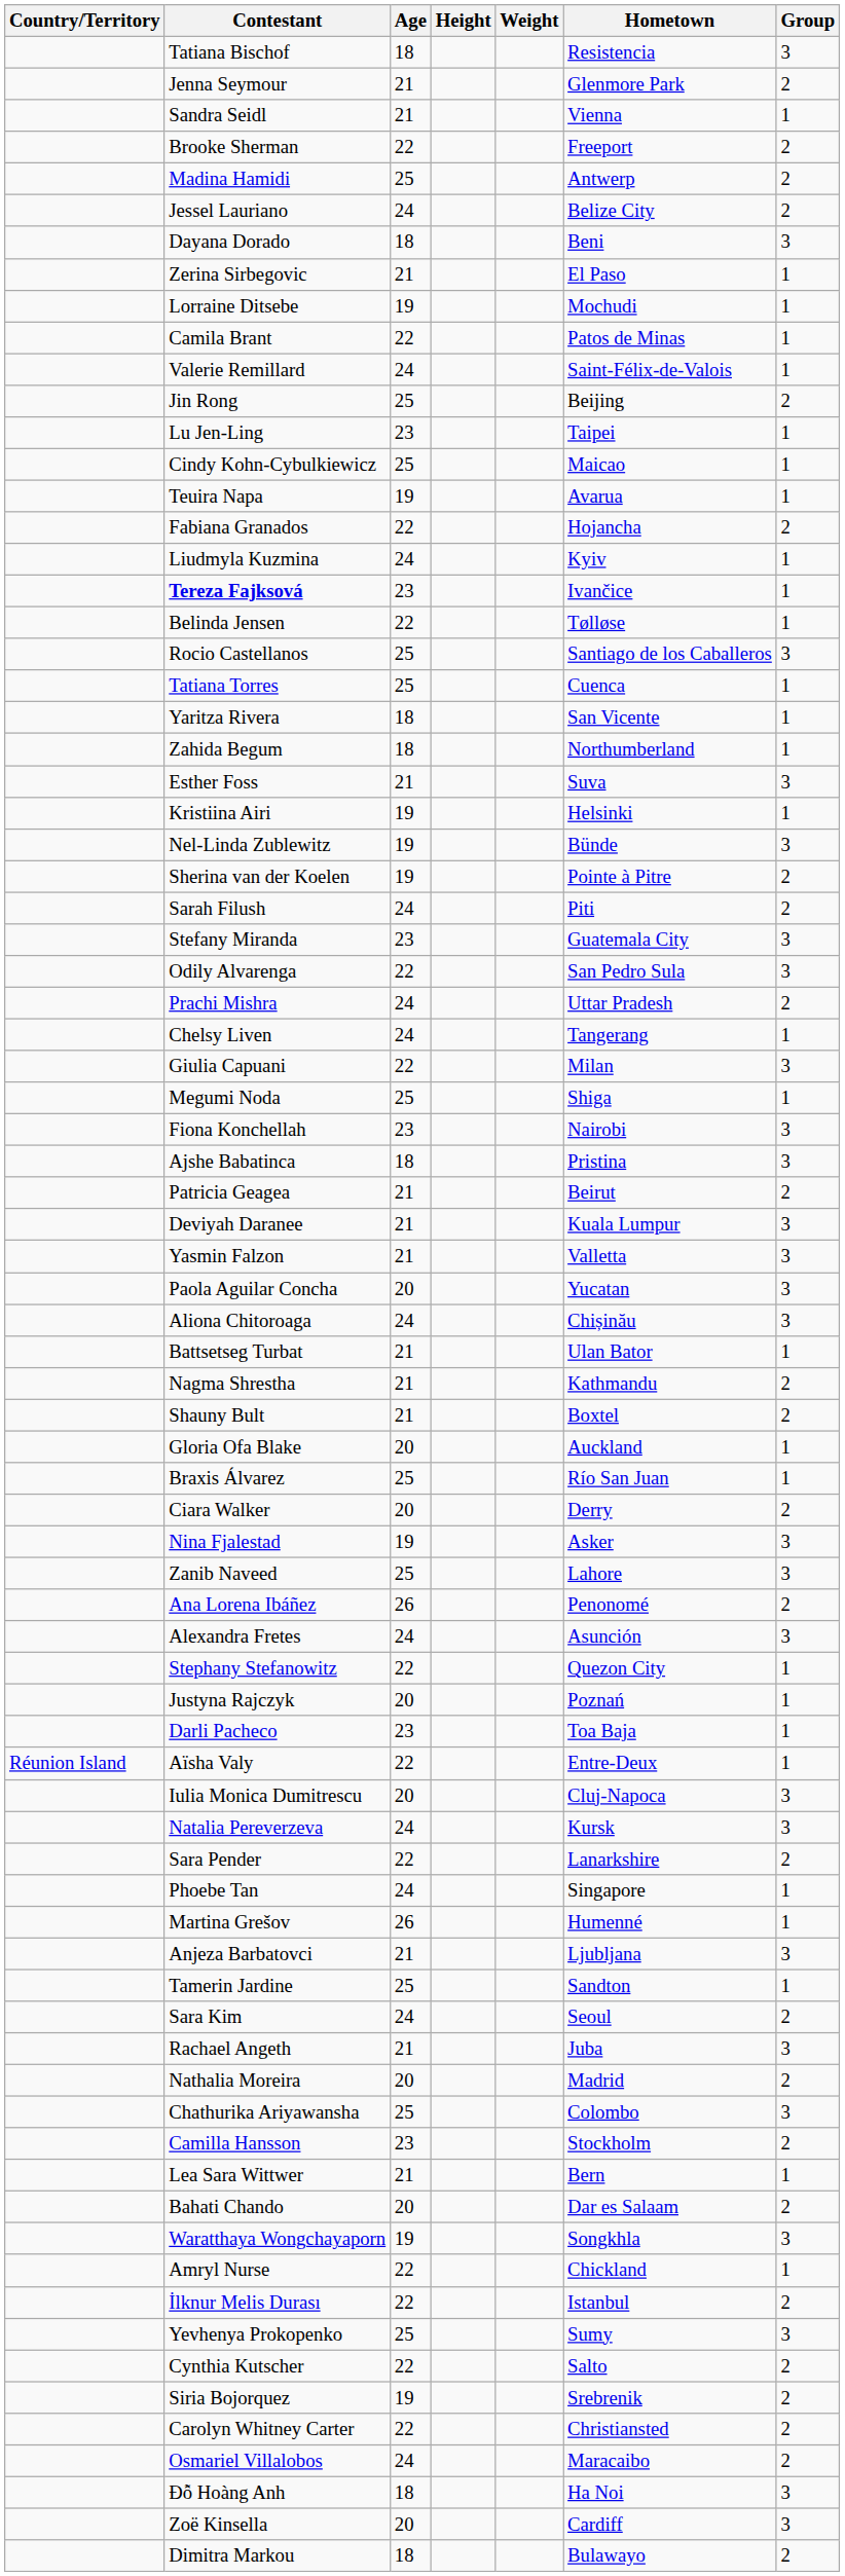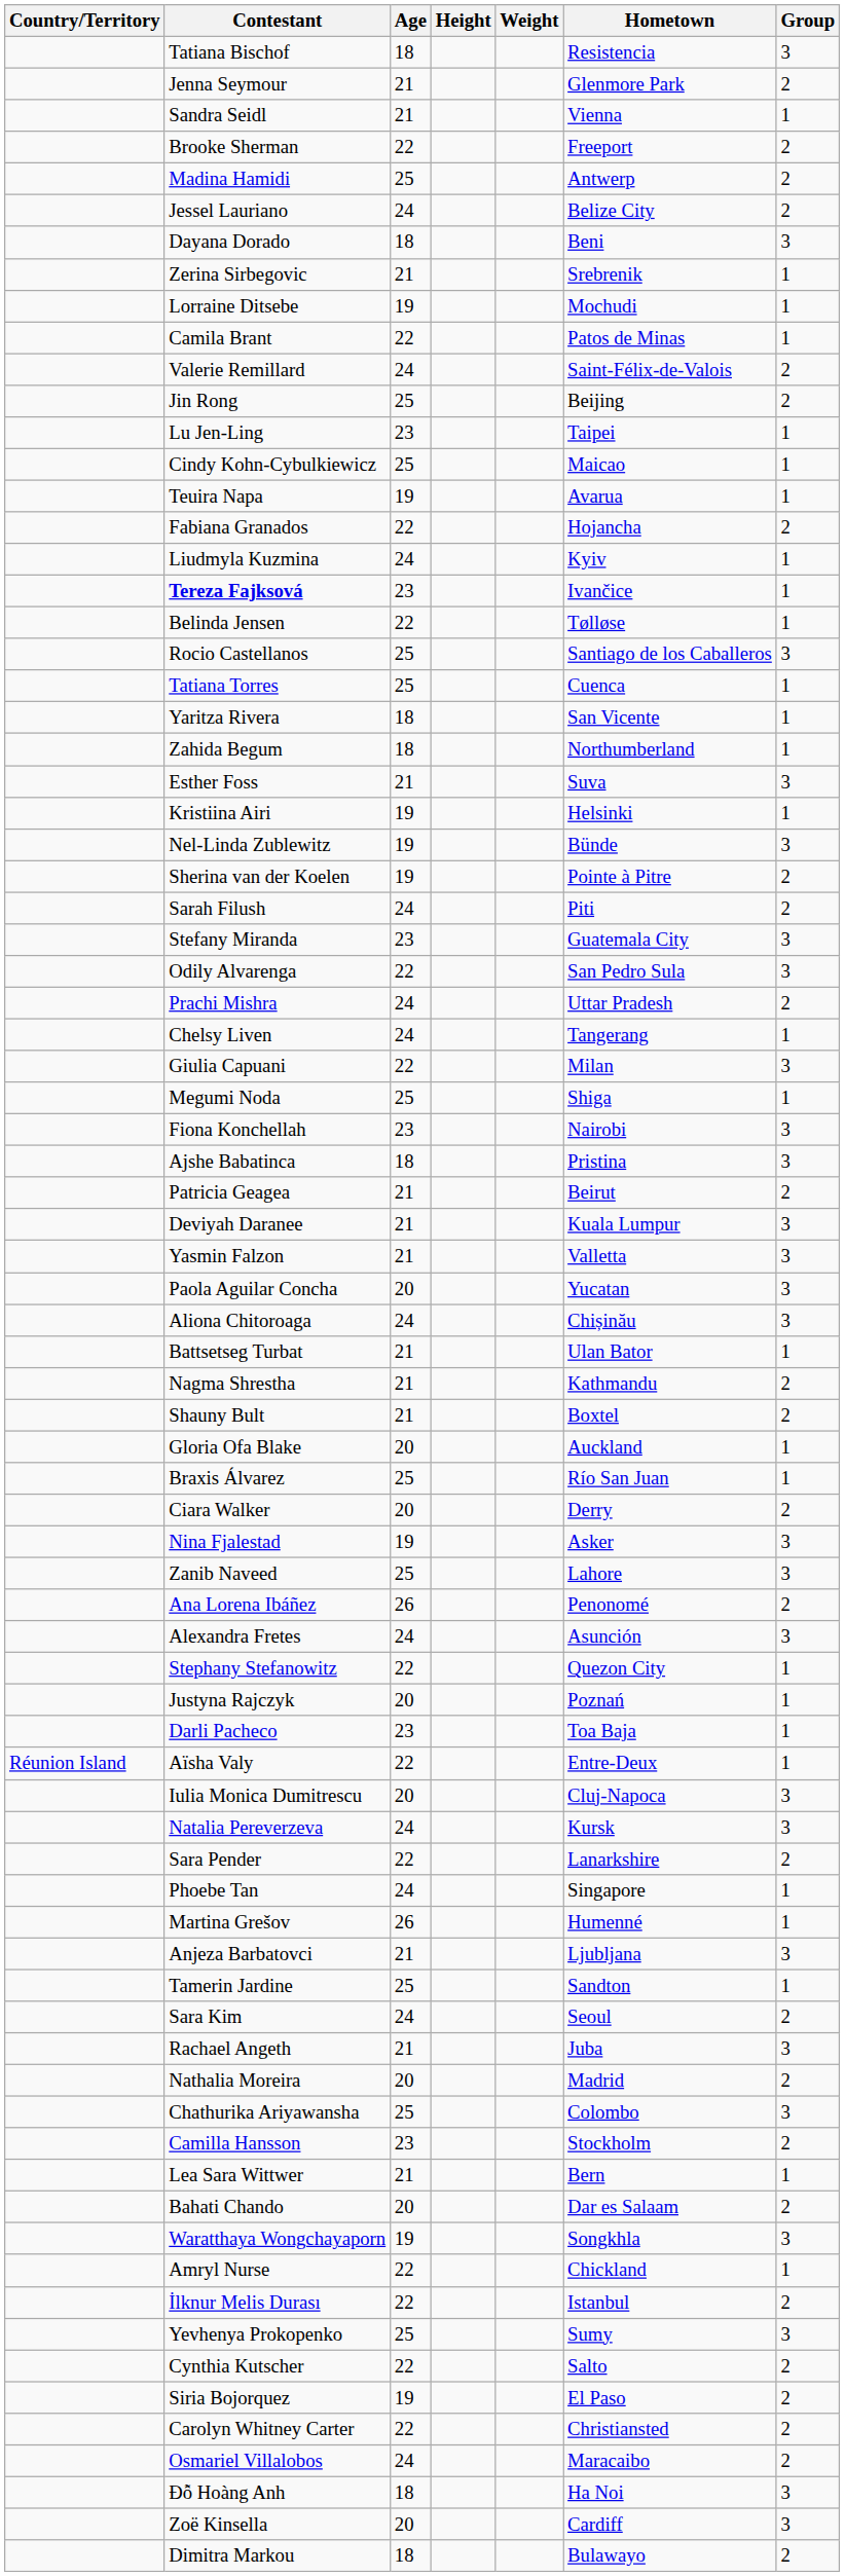 <table class="wikitable sortable" style="font-size:95%;">
 <tr>
 <th>Country/Territory</th>
 <th>Contestant</th>
 <th>Age</th>
 <th>Height</th>
 <th>Weight</th>
 <th>Hometown</th>
 <th>Group</th>
 </tr>
 <tr>
 <td><strong></strong></td>
 <td>Tatiana Bischof</td>
 <td>18</td>
 <td></td>
 <td></td>
 <td><a href='#'>Resistencia</a></td>
 <td>3</td>
 </tr>
 <tr>
 <td><strong></strong></td>
 <td>Jenna Seymour</td>
 <td>21</td>
 <td></td>
 <td></td>
 <td><a href='#'>Glenmore Park</a></td>
 <td>2</td>
 </tr>
 <tr>
 <td><strong></strong></td>
 <td>Sandra Seidl</td>
 <td>21</td>
 <td></td>
 <td></td>
 <td><a href='#'>Vienna</a></td>
 <td>1</td>
 </tr>
 <tr>
 <td><strong></strong></td>
 <td>Brooke Sherman</td>
 <td>22</td>
 <td></td>
 <td></td>
 <td><a href='#'>Freeport</a></td>
 <td>2</td>
 </tr>
 <tr>
 <td><strong></strong></td>
 <td><a href='#'>Madina Hamidi</a></td>
 <td>25</td>
 <td></td>
 <td></td>
 <td><a href='#'>Antwerp</a></td>
 <td>2</td>
 </tr>
 <tr>
 <td><strong></strong></td>
 <td>Jessel Lauriano</td>
 <td>24</td>
 <td></td>
 <td></td>
 <td><a href='#'>Belize City</a></td>
 <td>2</td>
 </tr>
 <tr>
 <td><strong></strong></td>
 <td>Dayana Dorado</td>
 <td>18</td>
 <td></td>
 <td></td>
 <td><a href='#'>Beni</a></td>
 <td>3</td>
 </tr>
 <tr>
 <td><strong></strong></td>
 <td>Zerina Sirbegovic</td>
 <td>21</td>
 <td></td>
 <td></td>
-<td><a href='#'>El Paso</a></td>
+<td><a href='#'>Srebrenik</a></td>
 <td>1</td>
 </tr>
 <tr>
 <td><strong></strong></td>
 <td>Lorraine Ditsebe</td>
 <td>19</td>
 <td></td>
 <td></td>
 <td><a href='#'>Mochudi</a></td>
 <td>1</td>
 </tr>
 <tr>
 <td><strong></strong></td>
 <td>Camila Brant</td>
 <td>22</td>
 <td></td>
 <td></td>
 <td><a href='#'>Patos de Minas</a></td>
 <td>1</td>
 </tr>
 <tr>
 <td><strong></strong></td>
 <td>Valerie Remillard</td>
 <td>24</td>
 <td></td>
 <td></td>
 <td><a href='#'>Saint-Félix-de-Valois</a></td>
-<td>1</td>
+<td>2</td>
 </tr>
 <tr>
 <td><strong></strong></td>
 <td>Jin Rong</td>
 <td>25</td>
 <td></td>
 <td></td>
 <td>Beijing</td>
 <td>2</td>
 </tr>
 <tr>
 <td><strong></strong></td>
 <td>Lu Jen-Ling</td>
 <td>23</td>
 <td></td>
 <td></td>
 <td><a href='#'>Taipei</a></td>
 <td>1</td>
 </tr>
 <tr>
 <td><strong></strong></td>
 <td>Cindy Kohn-Cybulkiewicz</td>
 <td>25</td>
 <td></td>
 <td></td>
 <td><a href='#'>Maicao</a></td>
 <td>1</td>
 </tr>
 <tr>
 <td><strong></strong></td>
 <td>Teuira Napa</td>
 <td>19</td>
 <td></td>
 <td></td>
 <td><a href='#'>Avarua</a></td>
 <td>1</td>
 </tr>
 <tr>
 <td><strong></strong></td>
 <td>Fabiana Granados</td>
 <td>22</td>
 <td></td>
 <td></td>
 <td><a href='#'>Hojancha</a></td>
 <td>2</td>
 </tr>
 <tr>
 <td><strong></strong></td>
 <td>Liudmyla Kuzmina</td>
 <td>24</td>
 <td></td>
 <td></td>
 <td><a href='#'>Kyiv</a></td>
 <td>1</td>
 </tr>
 <tr>
 <td><strong></strong></td>
 <td><strong><a href='#'>Tereza Fajksová</a></strong></td>
 <td>23</td>
 <td></td>
 <td></td>
 <td><a href='#'>Ivančice</a></td>
 <td>1</td>
 </tr>
 <tr>
 <td><strong></strong></td>
 <td>Belinda Jensen</td>
 <td>22</td>
 <td></td>
 <td></td>
 <td><a href='#'>Tølløse</a></td>
 <td>1</td>
 </tr>
 <tr>
 <td><strong></strong></td>
 <td>Rocio Castellanos</td>
 <td>25</td>
 <td></td>
 <td></td>
 <td><a href='#'>Santiago de los Caballeros</a></td>
 <td>3</td>
 </tr>
 <tr>
 <td><strong></strong></td>
 <td><a href='#'>Tatiana Torres</a></td>
 <td>25</td>
 <td></td>
 <td></td>
 <td><a href='#'>Cuenca</a></td>
 <td>1</td>
 </tr>
 <tr>
 <td><strong></strong></td>
 <td>Yaritza Rivera</td>
 <td>18</td>
 <td></td>
 <td></td>
 <td><a href='#'>San Vicente</a></td>
 <td>1</td>
 </tr>
 <tr>
 <td><strong></strong></td>
 <td>Zahida Begum</td>
 <td>18</td>
 <td></td>
 <td></td>
 <td><a href='#'>Northumberland</a></td>
 <td>1</td>
 </tr>
 <tr>
 <td><strong></strong></td>
 <td>Esther Foss</td>
 <td>21</td>
 <td></td>
 <td></td>
 <td><a href='#'>Suva</a></td>
 <td>3</td>
 </tr>
 <tr>
 <td><strong></strong></td>
 <td>Kristiina Airi</td>
 <td>19</td>
 <td></td>
 <td></td>
 <td><a href='#'>Helsinki</a></td>
 <td>1</td>
 </tr>
 <tr>
 <td><strong></strong></td>
 <td>Nel-Linda Zublewitz</td>
 <td>19</td>
 <td></td>
 <td></td>
 <td><a href='#'>Bünde</a></td>
 <td>3</td>
 </tr>
 <tr>
 <td><strong></strong></td>
 <td>Sherina van der Koelen</td>
 <td>19</td>
 <td></td>
 <td></td>
 <td><a href='#'>Pointe à Pitre</a></td>
 <td>2</td>
 </tr>
 <tr>
 <td></td>
 <td>Sarah Filush</td>
 <td>24</td>
 <td></td>
 <td></td>
 <td><a href='#'>Piti</a></td>
 <td>2</td>
 </tr>
 <tr>
 <td><strong></strong></td>
 <td>Stefany Miranda</td>
 <td>23</td>
 <td></td>
 <td></td>
 <td><a href='#'>Guatemala City</a></td>
 <td>3</td>
 </tr>
 <tr>
 <td><strong></strong></td>
 <td>Odily Alvarenga</td>
 <td>22</td>
 <td></td>
 <td></td>
 <td><a href='#'>San Pedro Sula</a></td>
 <td>3</td>
 </tr>
 <tr>
 <td><strong></strong></td>
 <td><a href='#'>Prachi Mishra</a></td>
 <td>24</td>
 <td></td>
 <td></td>
 <td><a href='#'>Uttar Pradesh</a></td>
 <td>2</td>
 </tr>
 <tr>
 <td><strong></strong></td>
 <td>Chelsy Liven</td>
 <td>24</td>
 <td></td>
 <td></td>
 <td><a href='#'>Tangerang</a></td>
 <td>1</td>
 </tr>
 <tr>
 <td><strong></strong></td>
 <td>Giulia Capuani</td>
 <td>22</td>
 <td></td>
 <td></td>
 <td><a href='#'>Milan</a></td>
 <td>3</td>
 </tr>
 <tr>
 <td><strong></strong></td>
 <td>Megumi Noda</td>
 <td>25</td>
 <td></td>
 <td></td>
 <td><a href='#'>Shiga</a></td>
 <td>1</td>
 </tr>
 <tr>
 <td><strong></strong></td>
 <td>Fiona Konchellah</td>
 <td>23</td>
 <td></td>
 <td></td>
 <td><a href='#'>Nairobi</a></td>
 <td>3</td>
 </tr>
 <tr>
 <td><strong></strong></td>
 <td>Ajshe Babatinca</td>
 <td>18</td>
 <td></td>
 <td></td>
 <td><a href='#'>Pristina</a></td>
 <td>3</td>
 </tr>
 <tr>
 <td><strong></strong></td>
 <td>Patricia Geagea</td>
 <td>21</td>
 <td></td>
 <td></td>
 <td><a href='#'>Beirut</a></td>
 <td>2</td>
 </tr>
 <tr>
 <td><strong></strong></td>
 <td>Deviyah Daranee</td>
 <td>21</td>
 <td></td>
 <td></td>
 <td><a href='#'>Kuala Lumpur</a></td>
 <td>3</td>
 </tr>
 <tr>
 <td><strong></strong></td>
 <td>Yasmin Falzon</td>
 <td>21</td>
 <td></td>
 <td></td>
 <td><a href='#'>Valletta</a></td>
 <td>3</td>
 </tr>
 <tr>
 <td><strong></strong></td>
 <td>Paola Aguilar Concha</td>
 <td>20</td>
 <td></td>
 <td></td>
 <td><a href='#'>Yucatan</a></td>
 <td>3</td>
 </tr>
 <tr>
 <td><strong></strong></td>
 <td>Aliona Chitoroaga</td>
 <td>24</td>
 <td></td>
 <td></td>
 <td><a href='#'>Chișinău</a></td>
 <td>3</td>
 </tr>
 <tr>
 <td><strong></strong></td>
 <td>Battsetseg Turbat</td>
 <td>21</td>
 <td></td>
 <td></td>
 <td><a href='#'>Ulan Bator</a></td>
 <td>1</td>
 </tr>
 <tr>
 <td><strong></strong></td>
 <td>Nagma Shrestha</td>
 <td>21</td>
 <td></td>
 <td></td>
 <td><a href='#'>Kathmandu</a></td>
 <td>2</td>
 </tr>
 <tr>
 <td><strong></strong></td>
 <td>Shauny Bult</td>
 <td>21</td>
 <td></td>
 <td></td>
 <td><a href='#'>Boxtel</a></td>
 <td>2</td>
 </tr>
 <tr>
 <td><strong></strong></td>
 <td>Gloria Ofa Blake</td>
 <td>20</td>
 <td></td>
 <td></td>
 <td><a href='#'>Auckland</a></td>
 <td>1</td>
 </tr>
 <tr>
 <td><strong></strong></td>
 <td>Braxis Álvarez</td>
 <td>25</td>
 <td></td>
 <td></td>
 <td><a href='#'>Río San Juan</a></td>
 <td>1</td>
 </tr>
 <tr>
 <td><strong></strong></td>
 <td>Ciara Walker</td>
 <td>20</td>
 <td></td>
 <td></td>
 <td><a href='#'>Derry</a></td>
 <td>2</td>
 </tr>
 <tr>
 <td><strong></strong></td>
 <td><a href='#'>Nina Fjalestad</a></td>
 <td>19</td>
 <td></td>
 <td></td>
 <td><a href='#'>Asker</a></td>
 <td>3</td>
 </tr>
 <tr>
 <td><strong></strong></td>
 <td>Zanib Naveed </td>
 <td>25</td>
 <td></td>
 <td></td>
 <td><a href='#'>Lahore</a></td>
 <td>3</td>
 </tr>
 <tr>
 <td><strong></strong></td>
 <td><a href='#'>Ana Lorena Ibáñez</a></td>
 <td>26</td>
 <td></td>
 <td></td>
 <td><a href='#'>Penonomé</a></td>
 <td>2</td>
 </tr>
 <tr>
 <td><strong></strong></td>
 <td>Alexandra Fretes</td>
 <td>24</td>
 <td></td>
 <td></td>
 <td><a href='#'>Asunción</a></td>
 <td>3</td>
 </tr>
 <tr>
 <td><strong></strong></td>
 <td><a href='#'>Stephany Stefanowitz</a></td>
 <td>22</td>
 <td></td>
 <td></td>
 <td><a href='#'>Quezon City</a></td>
 <td>1</td>
 </tr>
 <tr>
 <td><strong></strong></td>
 <td>Justyna Rajczyk</td>
 <td>20</td>
 <td></td>
 <td></td>
 <td><a href='#'>Poznań</a></td>
 <td>1</td>
 </tr>
 <tr>
 <td><strong></strong></td>
 <td><a href='#'>Darli Pacheco</a></td>
 <td>23</td>
 <td></td>
 <td></td>
 <td><a href='#'>Toa Baja</a></td>
 <td>1</td>
 </tr>
 <tr>
 <td> <a href='#'>Réunion Island</a></td>
 <td>Aïsha Valy</td>
 <td>22</td>
 <td></td>
 <td></td>
 <td><a href='#'>Entre-Deux</a></td>
 <td>1</td>
 </tr>
 <tr>
 <td><strong></strong></td>
 <td>Iulia Monica Dumitrescu</td>
 <td>20</td>
 <td></td>
 <td></td>
 <td><a href='#'>Cluj-Napoca</a></td>
 <td>3</td>
 </tr>
 <tr>
 <td><strong></strong></td>
 <td><a href='#'>Natalia Pereverzeva</a></td>
 <td>24</td>
 <td></td>
 <td></td>
 <td><a href='#'>Kursk</a></td>
 <td>3</td>
 </tr>
 <tr>
 <td><strong></strong></td>
 <td>Sara Pender</td>
 <td>22</td>
 <td></td>
 <td></td>
 <td><a href='#'>Lanarkshire</a></td>
 <td>2</td>
 </tr>
 <tr>
 <td><strong></strong></td>
 <td>Phoebe Tan</td>
 <td>24</td>
 <td></td>
 <td></td>
 <td>Singapore</td>
 <td>1</td>
 </tr>
 <tr>
 <td><strong></strong></td>
 <td>Martina Grešov</td>
 <td>26</td>
 <td></td>
 <td></td>
 <td><a href='#'>Humenné</a></td>
 <td>1</td>
 </tr>
 <tr>
 <td><strong></strong></td>
 <td>Anjeza Barbatovci</td>
 <td>21</td>
 <td></td>
 <td></td>
 <td><a href='#'>Ljubljana</a></td>
 <td>3</td>
 </tr>
 <tr>
 <td><strong></strong></td>
 <td>Tamerin Jardine</td>
 <td>25</td>
 <td></td>
 <td></td>
 <td><a href='#'>Sandton</a></td>
 <td>1</td>
 </tr>
 <tr>
 <td><strong></strong></td>
 <td>Sara Kim</td>
 <td>24</td>
 <td></td>
 <td></td>
 <td><a href='#'>Seoul</a></td>
 <td>2</td>
 </tr>
 <tr>
 <td><strong></strong></td>
 <td>Rachael Angeth</td>
 <td>21</td>
 <td></td>
 <td></td>
 <td><a href='#'>Juba</a></td>
 <td>3</td>
 </tr>
 <tr>
 <td><strong></strong></td>
 <td>Nathalia Moreira</td>
 <td>20</td>
 <td></td>
 <td></td>
 <td><a href='#'>Madrid</a></td>
 <td>2</td>
 </tr>
 <tr>
 <td><strong></strong></td>
 <td>Chathurika Ariyawansha</td>
 <td>25</td>
 <td></td>
 <td></td>
 <td><a href='#'>Colombo</a></td>
 <td>3</td>
 </tr>
 <tr>
 <td><strong></strong></td>
 <td><a href='#'>Camilla Hansson</a></td>
 <td>23</td>
 <td></td>
 <td></td>
 <td><a href='#'>Stockholm</a></td>
 <td>2</td>
 </tr>
 <tr>
 <td><strong></strong></td>
 <td>Lea Sara Wittwer</td>
 <td>21</td>
 <td></td>
 <td></td>
 <td><a href='#'>Bern</a></td>
 <td>1</td>
 </tr>
 <tr>
 <td><strong></strong></td>
 <td>Bahati Chando</td>
 <td>20</td>
 <td></td>
 <td></td>
 <td><a href='#'>Dar es Salaam</a></td>
 <td>2</td>
 </tr>
 <tr>
 <td><strong></strong></td>
 <td><a href='#'>Waratthaya Wongchayaporn</a></td>
 <td>19</td>
 <td></td>
 <td></td>
 <td><a href='#'>Songkhla</a></td>
 <td>3</td>
 </tr>
 <tr>
 <td><strong></strong></td>
 <td>Amryl Nurse</td>
 <td>22</td>
 <td></td>
 <td></td>
 <td><a href='#'>Chickland</a></td>
 <td>1</td>
 </tr>
 <tr>
 <td><strong></strong></td>
 <td><a href='#'>İlknur Melis Durası</a></td>
 <td>22</td>
 <td></td>
 <td></td>
 <td><a href='#'>Istanbul</a></td>
 <td>2</td>
 </tr>
 <tr>
 <td><strong></strong></td>
 <td>Yevhenya Prokopenko</td>
 <td>25</td>
 <td></td>
 <td></td>
 <td><a href='#'>Sumy</a></td>
 <td>3</td>
 </tr>
 <tr>
 <td><strong></strong></td>
 <td>Cynthia Kutscher</td>
 <td>22</td>
 <td></td>
 <td></td>
 <td><a href='#'>Salto</a></td>
 <td>2</td>
 </tr>
 <tr>
 <td><strong></strong></td>
 <td>Siria Bojorquez</td>
 <td>19</td>
 <td></td>
 <td></td>
-<td><a href='#'>Srebrenik</a></td>
+<td><a href='#'>El Paso</a></td>
 <td>2</td>
 </tr>
 <tr>
 <td></td>
 <td>Carolyn Whitney Carter</td>
 <td>22</td>
 <td></td>
 <td></td>
 <td><a href='#'>Christiansted</a></td>
 <td>2</td>
 </tr>
 <tr>
 <td><strong></strong></td>
 <td><a href='#'>Osmariel Villalobos</a></td>
 <td>24</td>
 <td></td>
 <td></td>
 <td><a href='#'>Maracaibo</a></td>
 <td>2</td>
 </tr>
 <tr>
 <td><strong></strong></td>
 <td>Đỗ Hoàng Anh</td>
 <td>18</td>
 <td></td>
 <td></td>
 <td><a href='#'>Ha Noi</a></td>
 <td>3</td>
 </tr>
 <tr>
 <td><strong></strong></td>
 <td>Zoë Kinsella</td>
 <td>20</td>
 <td></td>
 <td></td>
 <td><a href='#'>Cardiff</a></td>
 <td>3</td>
 </tr>
 <tr>
 <td><strong></strong></td>
 <td>Dimitra Markou</td>
 <td>18</td>
 <td></td>
 <td></td>
 <td><a href='#'>Bulawayo</a></td>
 <td>2</td>
 </tr>
 </table>
